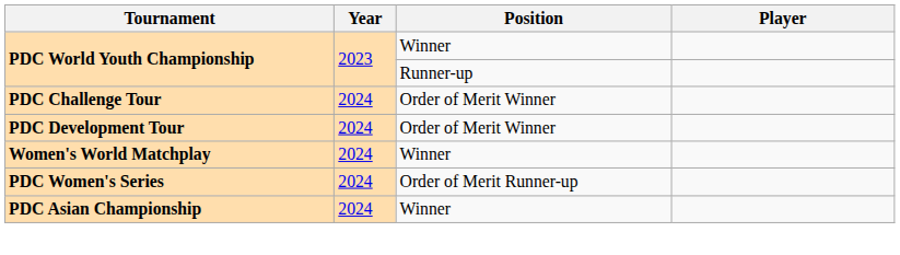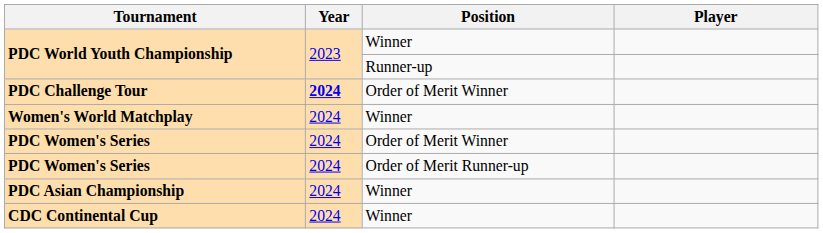 <table class="wikitable">
 <tr>
 <th width=300>Tournament</th>
 <th width=50>Year</th>
 <th width=250>Position</th>
 <th width=200>Player</th>
 </tr>
 <tr>
 <td rowspan="2" style="background:#ffdead;"><strong>PDC World Youth Championship</strong></td>
 <td rowspan="2" style="background:#ffdead;"><a href='#'>2023</a></td>
 <td>Winner</td>
 <td><em></em></td>
 </tr>
 <tr>
 <td>Runner-up</td>
 <td></td>
 </tr>
 <tr>
 <td style="background:#ffdead;"><strong>PDC Challenge Tour</strong></td>
-<td style="background:#ffdead;"><a href='#'>2024</a></td>
-<td>Order of Merit Winner</td>
-<td></td>
-</tr>
-<tr>
-<td style="background:#ffdead;"><strong>PDC Development Tour</strong></td>
-<td style="background:#ffdead;"><a href='#'>2024</a></td>
+<td style="background:#ffdead;"><strong><a href='#'>2024</a></strong></td>
 <td>Order of Merit Winner</td>
 <td></td>
 </tr>
 <tr>
 <td style="background:#ffdead;"><strong>Women's World Matchplay</strong></td>
 <td style="background:#ffdead;"><a href='#'>2024</a></td>
 <td>Winner</td>
 <td></td>
+</tr>
+<tr>
+<td style="background:#ffdead;"><strong>PDC Women's Series</strong></td>
+<td style="background:#ffdead;"><a href='#'>2024</a></td>
+<td>Order of Merit Winner</td>
+<td><em></em></td>
 </tr>
 <tr>
 <td style="background:#ffdead;"><strong>PDC Women's Series</strong></td>
 <td style="background:#ffdead;"><a href='#'>2024</a></td>
 <td>Order of Merit Runner-up</td>
 <td></td>
 </tr>
 <tr>
 <td style="background:#ffdead;"><strong>PDC Asian Championship</strong></td>
 <td style="background:#ffdead;"><a href='#'>2024</a></td>
 <td>Winner</td>
 <td></td>
 </tr>
+<tr>
+<td style="background:#ffdead;"><strong>CDC Continental Cup</strong></td>
+<td style="background:#ffdead;"><a href='#'>2024</a></td>
+<td>Winner</td>
+<td></td>
+</tr>
 </table>
